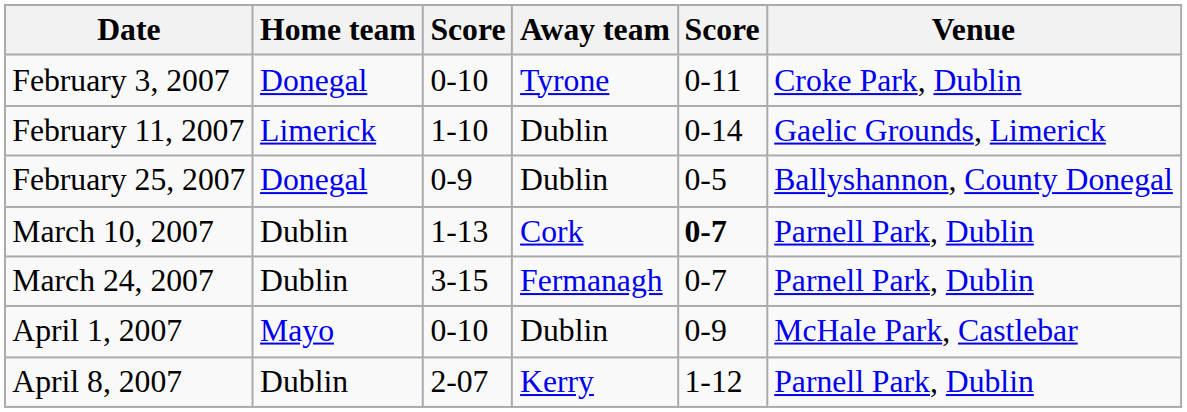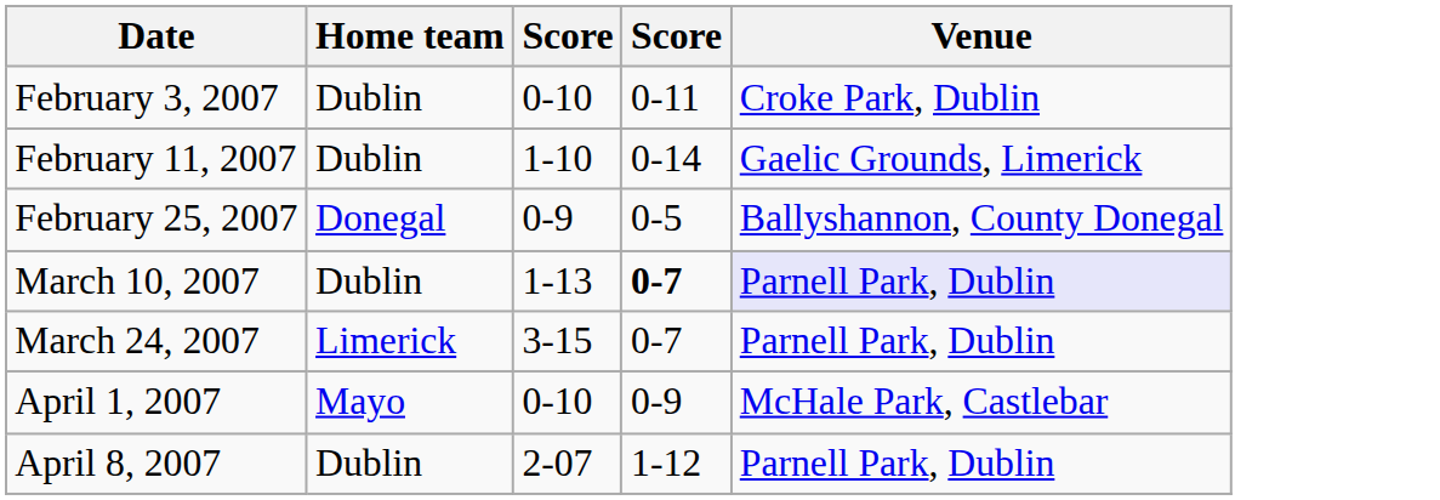 <table class="wikitable">
 <tr>
 <th>Date</th>
 <th>Home team</th>
 <th>Score</th>
-<th>Away team</th>
 <th>Score</th>
 <th>Venue</th>
 </tr>
 <tr>
 <td>February 3, 2007</td>
-<td><a href='#'>Donegal</a></td>
+<td>Dublin</td>
 <td>0-10</td>
-<td><a href='#'>Tyrone</a></td>
 <td>0-11</td>
 <td><a href='#'>Croke Park</a>, <a href='#'>Dublin</a></td>
 </tr>
 <tr>
 <td>February 11, 2007</td>
-<td><a href='#'>Limerick</a></td>
+<td>Dublin</td>
 <td>1-10</td>
-<td>Dublin</td>
 <td>0-14</td>
 <td><a href='#'>Gaelic Grounds</a>, <a href='#'>Limerick</a></td>
 </tr>
 <tr>
 <td>February 25, 2007</td>
 <td><a href='#'>Donegal</a></td>
 <td>0-9</td>
-<td>Dublin</td>
 <td>0-5</td>
 <td><a href='#'>Ballyshannon</a>, <a href='#'>County Donegal</a></td>
 </tr>
 <tr>
 <td>March 10, 2007</td>
 <td>Dublin</td>
 <td>1-13</td>
-<td><a href='#'>Cork</a></td>
 <td><strong>0-7</strong></td>
-<td><a href='#'>Parnell Park</a>, <a href='#'>Dublin</a></td>
+<td style="background: lavender;"><a href='#'>Parnell Park</a>, <a href='#'>Dublin</a></td>
 </tr>
 <tr>
 <td>March 24, 2007</td>
-<td>Dublin</td>
+<td><a href='#'>Limerick</a></td>
 <td>3-15</td>
-<td><a href='#'>Fermanagh</a></td>
 <td>0-7</td>
 <td><a href='#'>Parnell Park</a>, <a href='#'>Dublin</a></td>
 </tr>
 <tr>
 <td>April 1, 2007</td>
 <td><a href='#'>Mayo</a></td>
 <td>0-10</td>
-<td>Dublin</td>
 <td>0-9</td>
 <td><a href='#'>McHale Park</a>, <a href='#'>Castlebar</a></td>
 </tr>
 <tr>
 <td>April 8, 2007</td>
 <td>Dublin</td>
 <td>2-07</td>
-<td><a href='#'>Kerry</a></td>
 <td>1-12</td>
 <td><a href='#'>Parnell Park</a>, <a href='#'>Dublin</a></td>
 </tr>
 </table>
